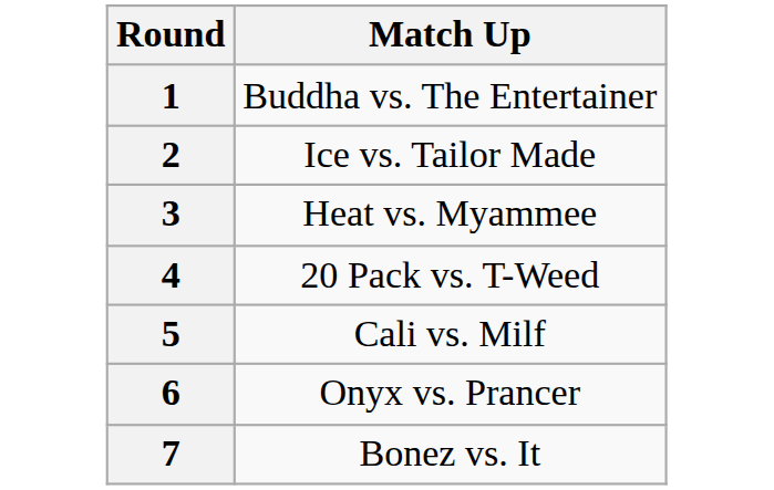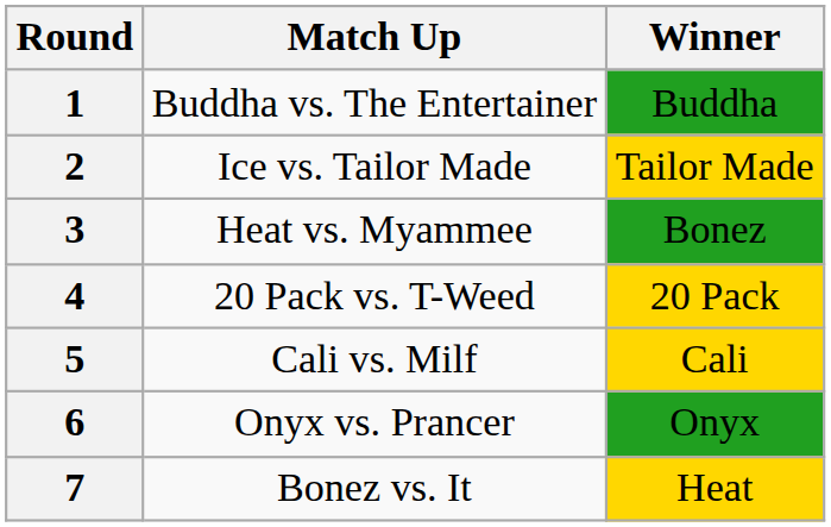 <table class="wikitable" style="margin:1em auto; text-align:center">
 <tr>
 <th>Round</th>
 <th>Match Up</th>
+<th>Winner</th>
 </tr>
 <tr>
 <th>1</th>
 <td>Buddha vs. The Entertainer</td>
+<td style="background:#20a020;">Buddha</td>
 </tr>
 <tr>
 <th>2</th>
 <td>Ice vs. Tailor Made</td>
+<td style="background:gold;">Tailor Made</td>
 </tr>
 <tr>
 <th>3</th>
 <td>Heat vs. Myammee</td>
+<td style="background:#20a020;">Bonez</td>
 </tr>
 <tr>
 <th>4</th>
 <td>20 Pack vs. T-Weed</td>
+<td style="background:gold;">20 Pack</td>
 </tr>
 <tr>
 <th>5</th>
 <td>Cali vs. Milf</td>
+<td style="background:gold;">Cali</td>
 </tr>
 <tr>
 <th>6</th>
 <td>Onyx vs. Prancer</td>
+<td style="background:#20a020;">Onyx</td>
 </tr>
 <tr>
 <th>7</th>
 <td>Bonez vs. It</td>
+<td style="background:gold;">Heat</td>
 </tr>
 </table>
